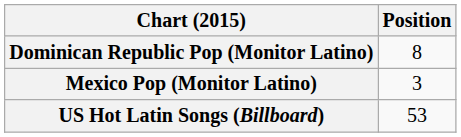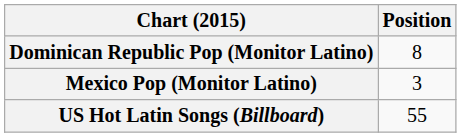 <table class="wikitable sortable plainrowheaders" style="text-align:center">
 <tr>
 <th scope="col">Chart (2015)</th>
 <th scope="col">Position</th>
 </tr>
 <tr>
 <th scope="row">Dominican  Republic Pop (Monitor Latino)</th>
 <td>8</td>
 </tr>
 <tr>
 <th scope="row">Mexico Pop (Monitor Latino)</th>
 <td>3</td>
 </tr>
 <tr>
 <th scope="row">US Hot Latin Songs (<em>Billboard</em>)</th>
-<td>53</td>
+<td>55</td>
 </tr>
 </table>
